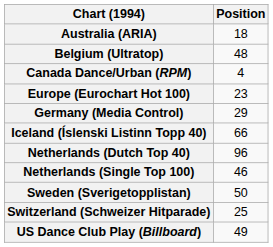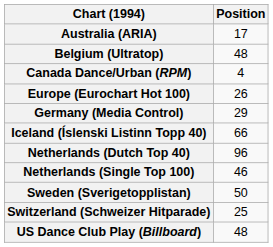 <table class="wikitable sortable plainrowheaders" style="text-align:center">
 <tr>
 <th>Chart (1994)</th>
 <th>Position</th>
 </tr>
 <tr>
 <th scope="row">Australia (ARIA)</th>
-<td>18</td>
+<td>17</td>
 </tr>
 <tr>
 <th scope="row">Belgium (Ultratop)</th>
 <td>48</td>
 </tr>
 <tr>
 <th scope="row">Canada Dance/Urban (<em>RPM</em>)</th>
 <td>4</td>
 </tr>
 <tr>
 <th scope="row">Europe (Eurochart Hot 100)</th>
-<td>23</td>
+<td>26</td>
 </tr>
 <tr>
 <th scope="row">Germany (Media Control)</th>
 <td>29</td>
 </tr>
 <tr>
 <th scope="row">Iceland (Íslenski Listinn Topp 40)</th>
 <td>66</td>
 </tr>
 <tr>
 <th scope="row">Netherlands (Dutch Top 40)</th>
 <td>96</td>
 </tr>
 <tr>
 <th scope="row">Netherlands (Single Top 100)</th>
 <td>46</td>
 </tr>
 <tr>
 <th scope="row">Sweden (Sverigetopplistan)</th>
 <td>50</td>
 </tr>
 <tr>
 <th scope="row">Switzerland (Schweizer Hitparade)</th>
 <td>25</td>
 </tr>
 <tr>
 <th scope="row">US Dance Club Play (<em>Billboard</em>)</th>
-<td>49</td>
+<td>48</td>
 </tr>
 </table>
